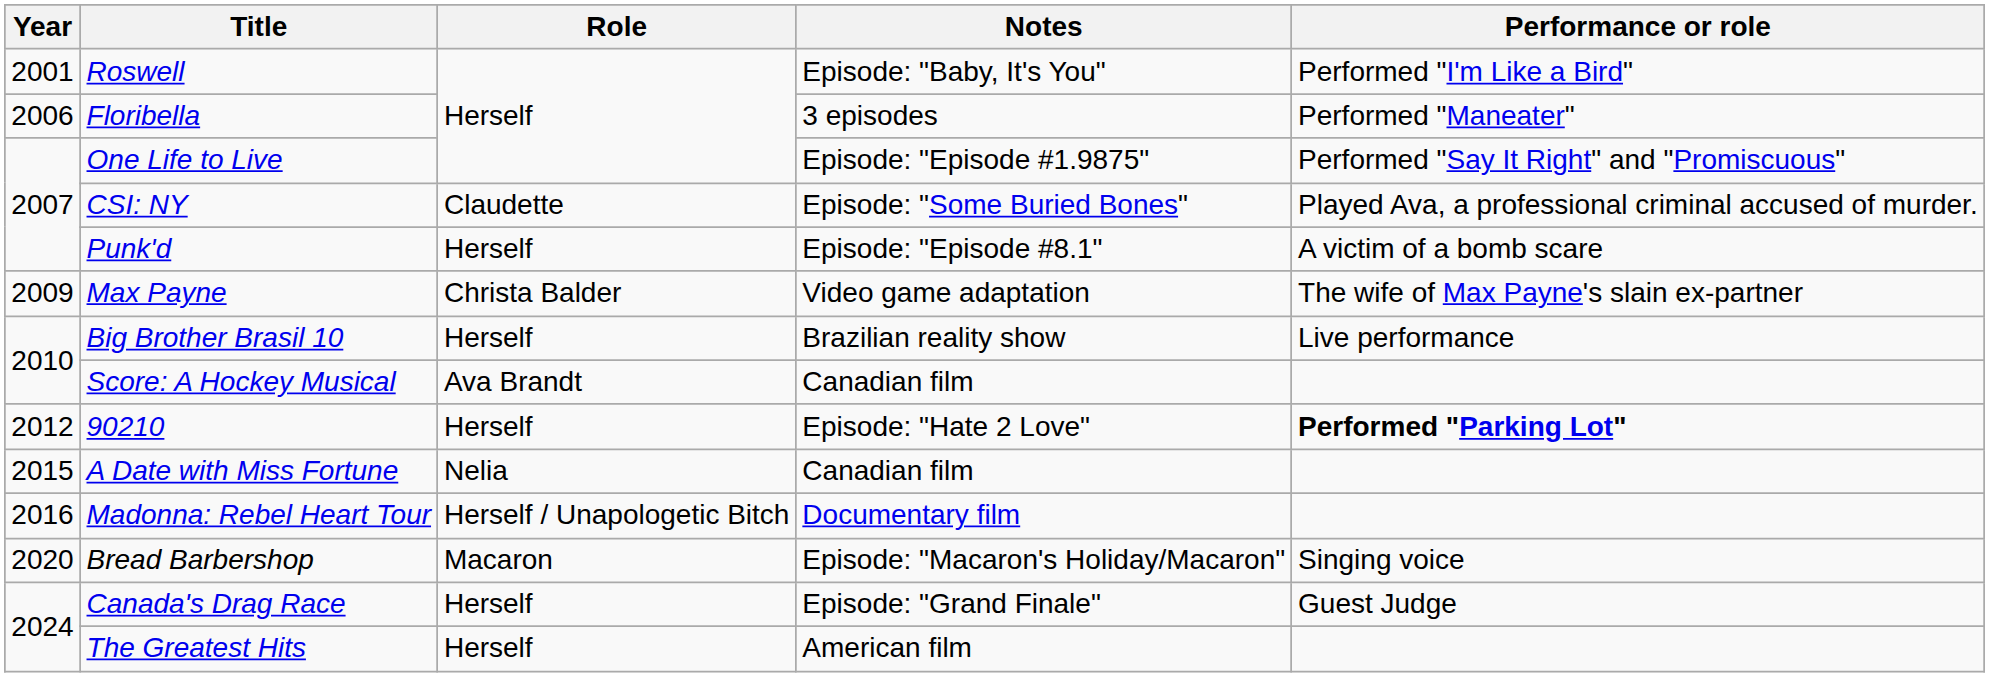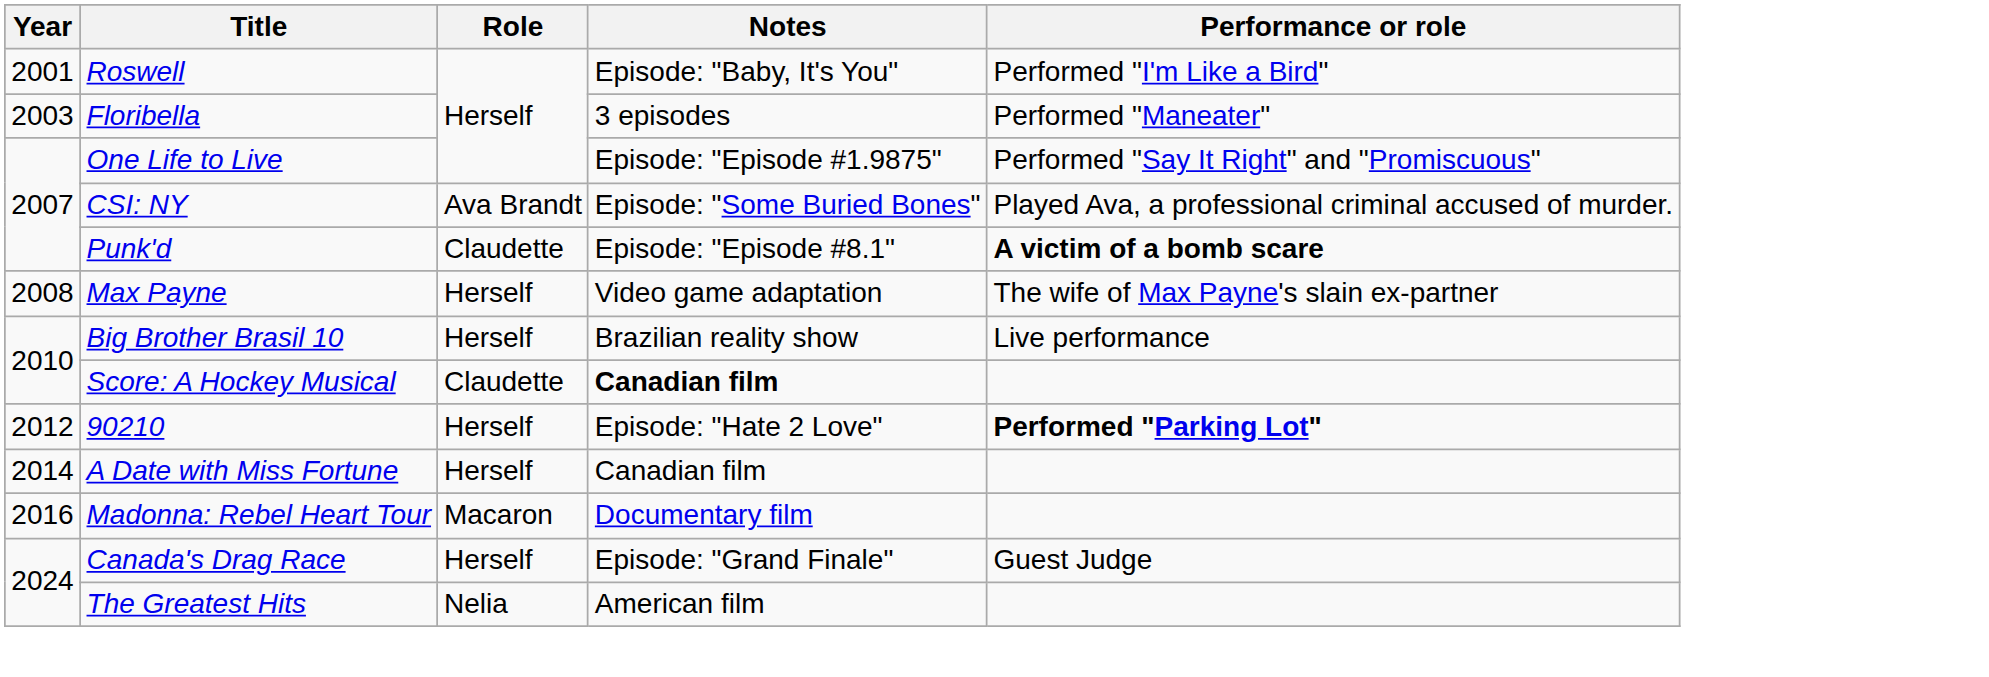 <table class="wikitable sortable">
 <tr>
 <th scope="col">Year</th>
 <th scope="col">Title</th>
 <th scope="col">Role</th>
 <th scope="col" class="unsortable">Notes</th>
 <th scope="col">Performance or role</th>
 </tr>
 <tr>
 <td>2001</td>
 <td scope="row"><em><a href='#'>Roswell</a></em></td>
 <td rowspan="3">Herself</td>
 <td>Episode: "Baby, It's You"</td>
 <td>Performed "<a href='#'>I'm Like a Bird</a>"</td>
 </tr>
 <tr>
-<td>2006</td>
+<td>2003</td>
 <td scope="row"><em><a href='#'>Floribella</a></em></td>
 <td>3 episodes</td>
 <td>Performed "<a href='#'>Maneater</a>"</td>
 </tr>
 <tr>
 <td rowspan=3>2007</td>
 <td scope="row"><em><a href='#'>One Life to Live</a></em></td>
 <td>Episode: "Episode #1.9875"</td>
 <td>Performed "<a href='#'>Say It Right</a>" and "<a href='#'>Promiscuous</a>"</td>
 </tr>
 <tr>
 <td scope="row"><em><a href='#'>CSI: NY</a></em></td>
-<td>Claudette</td>
+<td>Ava Brandt</td>
 <td>Episode: "<a href='#'>Some Buried Bones</a>"</td>
 <td>Played Ava, a professional criminal accused of murder.</td>
 </tr>
 <tr>
 <td scope="row"><em><a href='#'>Punk'd</a></em></td>
-<td>Herself</td>
+<td>Claudette</td>
 <td>Episode: "Episode #8.1"</td>
-<td>A victim of a bomb scare</td>
+<td><strong>A victim of a bomb scare</strong></td>
 </tr>
 <tr>
-<td>2009</td>
+<td>2008</td>
 <td scope="row"><em><a href='#'>Max Payne</a></em></td>
-<td>Christa Balder</td>
+<td>Herself</td>
 <td>Video game adaptation</td>
 <td>The wife of <a href='#'>Max Payne</a>'s slain ex-partner</td>
 </tr>
 <tr>
 <td rowspan=2>2010</td>
 <td scope="row"><em><a href='#'>Big Brother Brasil 10</a></em></td>
 <td>Herself</td>
 <td>Brazilian reality show</td>
 <td>Live performance</td>
 </tr>
 <tr>
 <td scope="row"><em><a href='#'>Score: A Hockey Musical</a></em></td>
-<td>Ava Brandt</td>
-<td>Canadian film</td>
+<td>Claudette</td>
+<td><strong>Canadian film</strong></td>
 <td></td>
 </tr>
 <tr>
 <td>2012</td>
 <td scope="row"><em><a href='#'>90210</a></em></td>
 <td>Herself</td>
 <td>Episode: "Hate 2 Love"</td>
 <td><strong>Performed "<a href='#'>Parking Lot</a>"</strong></td>
 </tr>
 <tr>
-<td>2015</td>
+<td>2014</td>
 <td scope="row" data-sort-value="Date with Miss Fortune, The"><em><a href='#'>A Date with Miss Fortune</a></em></td>
-<td>Nelia</td>
+<td>Herself</td>
 <td>Canadian film</td>
 <td></td>
 </tr>
 <tr>
 <td>2016</td>
 <td><em><a href='#'>Madonna: Rebel Heart Tour</a></em></td>
-<td>Herself / Unapologetic Bitch</td>
+<td>Macaron</td>
 <td><a href='#'>Documentary film</a></td>
 <td></td>
-</tr>
-<tr>
-<td>2020</td>
-<td><em>Bread Barbershop</em></td>
-<td>Macaron</td>
-<td>Episode: "Macaron's Holiday/Macaron"</td>
-<td>Singing voice</td>
 </tr>
 <tr>
 <td rowspan="2">2024</td>
 <td><em><a href='#'>Canada's Drag Race</a></em></td>
 <td>Herself</td>
 <td>Episode: "Grand Finale"</td>
 <td>Guest Judge</td>
 </tr>
 <tr>
 <td data-sort-value="Greatest Hits, The"><em><a href='#'>The Greatest Hits</a></em></td>
-<td>Herself</td>
+<td>Nelia</td>
 <td>American film</td>
 <td></td>
 </tr>
 </table>
